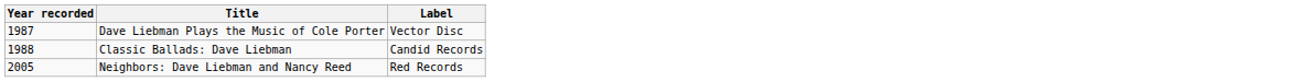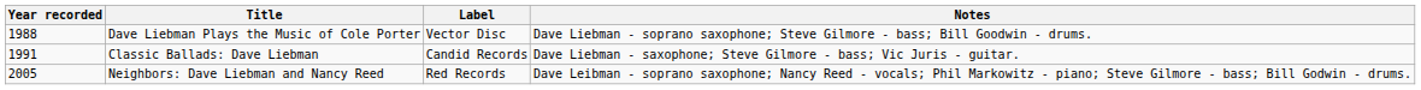 <table class="wikitable sortable">
 <tr>
 <th style="text-align:center;">Year recorded</th>
 <th>Title</th>
 <th>Label</th>
-</tr>
-<tr>
-<td>1987</td>
-<td>Dave Liebman Plays the Music of Cole Porter</td>
-<td>Vector Disc</td>
+<th>Notes</th>
 </tr>
 <tr>
 <td>1988</td>
+<td>Dave Liebman Plays the Music of Cole Porter</td>
+<td>Vector Disc</td>
+<td>Dave Liebman - soprano saxophone; Steve Gilmore - bass; Bill Goodwin - drums.</td>
+</tr>
+<tr>
+<td>1991</td>
 <td>Classic Ballads: Dave Liebman</td>
 <td>Candid Records</td>
+<td>Dave Liebman - saxophone; Steve Gilmore - bass; Vic Juris - guitar.</td>
 </tr>
 <tr>
 <td>2005</td>
 <td>Neighbors: Dave Liebman and Nancy Reed</td>
 <td>Red Records</td>
+<td>Dave Leibman - soprano saxophone; Nancy Reed - vocals; Phil Markowitz - piano; Steve Gilmore - bass; Bill Godwin - drums.</td>
 </tr>
 </table>
